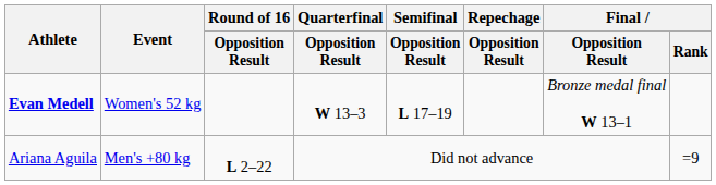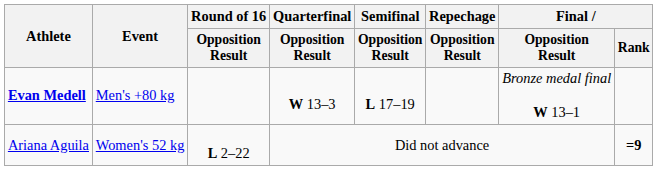 <table class=wikitable style=font-size:90%;text-align:center>
 <tr>
 <th rowspan=2>Athlete</th>
 <th rowspan=2>Event</th>
 <th>Round of 16</th>
 <th>Quarterfinal</th>
 <th>Semifinal</th>
 <th>Repechage</th>
 <th colspan=2>Final / </th>
 </tr>
 <tr style=font-size:95%>
 <th>Opposition<br>Result</th>
 <th>Opposition<br>Result</th>
 <th>Opposition<br>Result</th>
 <th>Opposition<br>Result</th>
 <th>Opposition<br>Result</th>
 <th>Rank</th>
 </tr>
 <tr>
 <td align=left><strong><a href='#'>Evan Medell</a></strong></td>
-<td align=left><a href='#'>Women's 52 kg</a></td>
+<td align=left><a href='#'>Men's +80 kg</a></td>
 <td></td>
 <td><br><strong>W</strong> 13–3</td>
 <td><br><strong>L</strong> 17–19</td>
 <td></td>
 <td><em>Bronze medal final</em><br><br><strong>W</strong> 13–1</td>
 <td></td>
 </tr>
 <tr>
 <td align=left><a href='#'>Ariana Aguila</a></td>
-<td align=left><a href='#'>Men's +80 kg</a></td>
+<td align=left><a href='#'>Women's 52 kg</a></td>
 <td><br><strong>L</strong> 2–22</td>
 <td colspan=4>Did not advance</td>
-<td>=9</td>
+<td><strong>=9</strong></td>
 </tr>
 </table>
